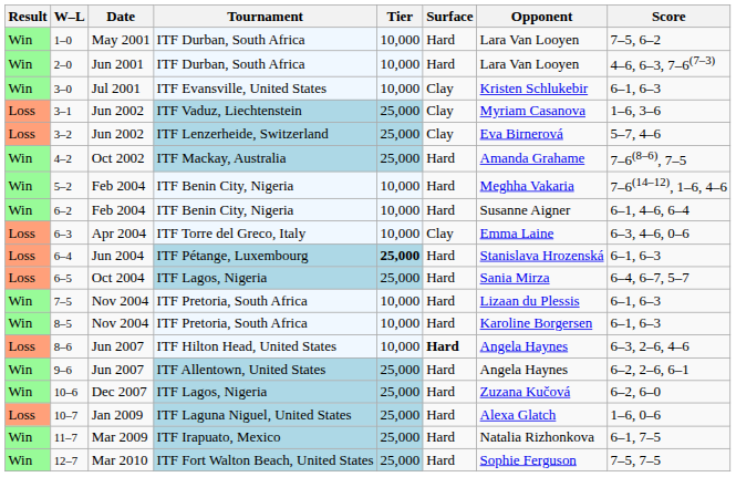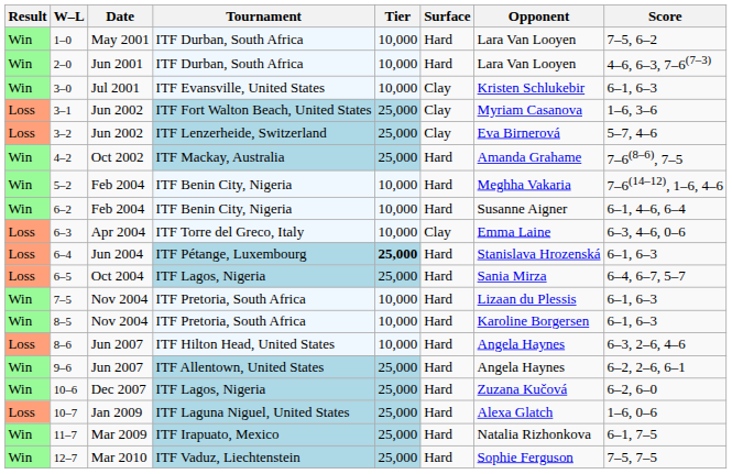 <table class="sortable wikitable">
 <tr>
 <th>Result</th>
 <th class=unsortable>W–L</th>
 <th>Date</th>
 <th>Tournament</th>
 <th>Tier</th>
 <th>Surface</th>
 <th>Opponent</th>
 <th class=unsortable>Score</th>
 </tr>
 <tr>
 <td bgcolor=98FB98>Win</td>
 <td><small>1–0</small></td>
 <td>May 2001</td>
 <td bgcolor=f0f8ff>ITF Durban, South Africa</td>
 <td bgcolor=f0f8ff>10,000</td>
 <td>Hard</td>
 <td> Lara Van Looyen</td>
 <td>7–5, 6–2</td>
 </tr>
 <tr>
 <td bgcolor=98FB98>Win</td>
 <td><small>2–0</small></td>
 <td>Jun 2001</td>
 <td bgcolor=f0f8ff>ITF Durban, South Africa</td>
 <td bgcolor=f0f8ff>10,000</td>
 <td>Hard</td>
 <td> Lara Van Looyen</td>
 <td>4–6, 6–3, 7–6<sup>(7–3)</sup></td>
 </tr>
 <tr>
 <td bgcolor=98FB98>Win</td>
 <td><small>3–0</small></td>
 <td>Jul 2001</td>
 <td bgcolor=f0f8ff>ITF Evansville, United States</td>
 <td bgcolor=f0f8ff>10,000</td>
 <td>Clay</td>
 <td> <a href='#'>Kristen Schlukebir</a></td>
 <td>6–1, 6–3</td>
 </tr>
 <tr>
 <td bgcolor=FFA07A>Loss</td>
 <td><small>3–1</small></td>
 <td>Jun 2002</td>
-<td style="background:lightblue;">ITF Vaduz, Liechtenstein</td>
+<td style="background:lightblue;">ITF Fort Walton Beach, United States</td>
 <td style="background:lightblue;">25,000</td>
 <td>Clay</td>
 <td> <a href='#'>Myriam Casanova</a></td>
 <td>1–6, 3–6</td>
 </tr>
 <tr>
 <td bgcolor=FFA07A>Loss</td>
 <td><small>3–2</small></td>
 <td>Jun 2002</td>
 <td style="background:lightblue;">ITF Lenzerheide, Switzerland</td>
 <td style="background:lightblue;">25,000</td>
 <td>Clay</td>
 <td> <a href='#'>Eva Birnerová</a></td>
 <td>5–7, 4–6</td>
 </tr>
 <tr>
 <td bgcolor=98FB98>Win</td>
 <td><small>4–2</small></td>
 <td>Oct 2002</td>
 <td style="background:lightblue;">ITF Mackay, Australia</td>
 <td style="background:lightblue;">25,000</td>
 <td>Hard</td>
 <td> <a href='#'>Amanda Grahame</a></td>
 <td>7–6<sup>(8–6)</sup>, 7–5</td>
 </tr>
 <tr>
 <td bgcolor=98FB98>Win</td>
 <td><small>5–2</small></td>
 <td>Feb 2004</td>
 <td bgcolor=f0f8ff>ITF Benin City, Nigeria</td>
 <td bgcolor=f0f8ff>10,000</td>
 <td>Hard</td>
 <td> <a href='#'>Meghha Vakaria</a></td>
 <td>7–6<sup>(14–12)</sup>, 1–6, 4–6</td>
 </tr>
 <tr>
 <td bgcolor=98FB98>Win</td>
 <td><small>6–2</small></td>
 <td>Feb 2004</td>
 <td bgcolor=f0f8ff>ITF Benin City, Nigeria</td>
 <td bgcolor=f0f8ff>10,000</td>
 <td>Hard</td>
 <td> Susanne Aigner</td>
 <td>6–1, 4–6, 6–4</td>
 </tr>
 <tr>
 <td bgcolor=FFA07A>Loss</td>
 <td><small>6–3</small></td>
 <td>Apr 2004</td>
 <td bgcolor=f0f8ff>ITF Torre del Greco, Italy</td>
 <td bgcolor=f0f8ff>10,000</td>
 <td>Clay</td>
 <td> <a href='#'>Emma Laine</a></td>
 <td>6–3, 4–6, 0–6</td>
 </tr>
 <tr>
 <td bgcolor=FFA07A>Loss</td>
 <td><small>6–4</small></td>
 <td>Jun 2004</td>
 <td style="background:lightblue;">ITF Pétange, Luxembourg</td>
 <td style="background:lightblue;"><strong>25,000</strong></td>
 <td>Hard</td>
 <td> <a href='#'>Stanislava Hrozenská</a></td>
 <td>6–1, 6–3</td>
 </tr>
 <tr>
 <td bgcolor=FFA07A>Loss</td>
 <td><small>6–5</small></td>
 <td>Oct 2004</td>
 <td style="background:lightblue;">ITF Lagos, Nigeria</td>
 <td style="background:lightblue;">25,000</td>
 <td>Hard</td>
 <td> <a href='#'>Sania Mirza</a></td>
 <td>6–4, 6–7, 5–7</td>
 </tr>
 <tr>
 <td bgcolor=98FB98>Win</td>
 <td><small>7–5</small></td>
 <td>Nov 2004</td>
 <td bgcolor=f0f8ff>ITF Pretoria, South Africa</td>
 <td bgcolor=f0f8ff>10,000</td>
 <td>Hard</td>
 <td> <a href='#'>Lizaan du Plessis</a></td>
 <td>6–1, 6–3</td>
 </tr>
 <tr>
 <td bgcolor=98FB98>Win</td>
 <td><small>8–5</small></td>
 <td>Nov 2004</td>
 <td bgcolor=f0f8ff>ITF Pretoria, South Africa</td>
 <td bgcolor=f0f8ff>10,000</td>
 <td>Hard</td>
 <td> <a href='#'>Karoline Borgersen</a></td>
 <td>6–1, 6–3</td>
 </tr>
 <tr>
 <td bgcolor=FFA07A>Loss</td>
 <td><small>8–6</small></td>
 <td>Jun 2007</td>
 <td bgcolor=f0f8ff>ITF Hilton Head, United States</td>
 <td bgcolor=f0f8ff>10,000</td>
-<td><strong>Hard</strong></td>
+<td>Hard</td>
 <td> <a href='#'>Angela Haynes</a></td>
 <td>6–3, 2–6, 4–6</td>
 </tr>
 <tr>
 <td bgcolor=98FB98>Win</td>
 <td><small>9–6</small></td>
 <td>Jun 2007</td>
 <td style="background:lightblue;">ITF Allentown, United States</td>
 <td style="background:lightblue;">25,000</td>
 <td>Hard</td>
 <td> Angela Haynes</td>
 <td>6–2, 2–6, 6–1</td>
 </tr>
 <tr>
 <td bgcolor=98FB98>Win</td>
 <td><small>10–6</small></td>
 <td>Dec 2007</td>
 <td style="background:lightblue;">ITF Lagos, Nigeria</td>
 <td style="background:lightblue;">25,000</td>
 <td>Hard</td>
 <td> <a href='#'>Zuzana Kučová</a></td>
 <td>6–2, 6–0</td>
 </tr>
 <tr>
 <td bgcolor=FFA07A>Loss</td>
 <td><small>10–7</small></td>
 <td>Jan 2009</td>
 <td style="background:lightblue;">ITF Laguna Niguel, United States</td>
 <td style="background:lightblue;">25,000</td>
 <td>Hard</td>
 <td> <a href='#'>Alexa Glatch</a></td>
 <td>1–6, 0–6</td>
 </tr>
 <tr>
 <td bgcolor=98FB98>Win</td>
 <td><small>11–7</small></td>
 <td>Mar 2009</td>
 <td style="background:lightblue;">ITF Irapuato, Mexico</td>
 <td style="background:lightblue;">25,000</td>
 <td>Hard</td>
 <td> Natalia Rizhonkova</td>
 <td>6–1, 7–5</td>
 </tr>
 <tr>
 <td bgcolor=98FB98>Win</td>
 <td><small>12–7</small></td>
 <td>Mar 2010</td>
-<td style="background:lightblue;">ITF Fort Walton Beach, United States</td>
+<td style="background:lightblue;">ITF Vaduz, Liechtenstein</td>
 <td style="background:lightblue;">25,000</td>
 <td>Hard</td>
 <td> <a href='#'>Sophie Ferguson</a></td>
 <td>7–5, 7–5</td>
 </tr>
 </table>
